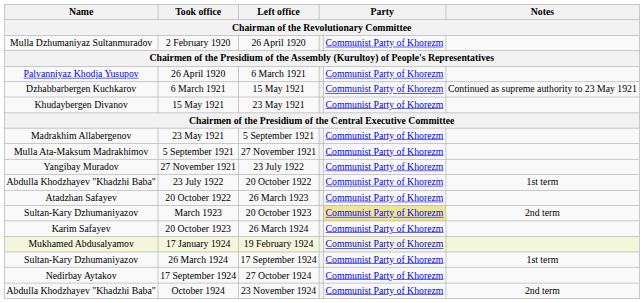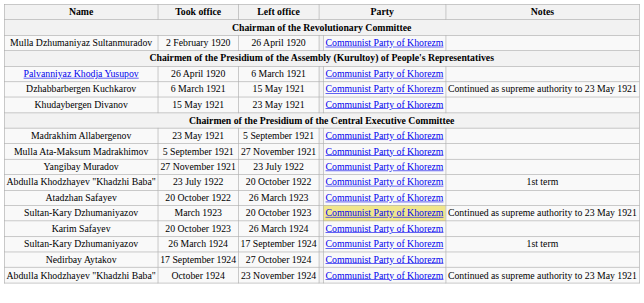 <table class="wikitable" style="text-align:center;">
 <tr>
 <th>Name</th>
 <th>Took office</th>
 <th>Left office</th>
 <th colspan=2>Party</th>
 <th>Notes</th>
 </tr>
 <tr>
 <th colspan=6>Chairman of the Revolutionary Committee</th>
 </tr>
 <tr>
 <td>Mulla Dzhumaniyaz Sultanmuradov</td>
 <td>2 February 1920</td>
 <td>26 April 1920</td>
 <th></th>
 <td><a href='#'>Communist Party of Khorezm</a></td>
 <td></td>
 </tr>
 <tr>
 <th colspan=6>Chairmen of the Presidium of the Assembly (Kurultoy) of People's Representatives</th>
 </tr>
 <tr>
 <td><a href='#'>Palvanniyaz Khodja Yusupov</a></td>
 <td>26 April 1920</td>
 <td>6 March 1921</td>
 <th></th>
 <td><a href='#'>Communist Party of Khorezm</a></td>
 <td></td>
 </tr>
 <tr>
 <td>Dzhabbarbergen Kuchkarov</td>
 <td>6 March 1921</td>
 <td>15 May 1921</td>
 <th></th>
 <td><a href='#'>Communist Party of Khorezm</a></td>
 <td>Continued as supreme authority to 23 May 1921</td>
 </tr>
 <tr>
 <td>Khudaybergen Divanov</td>
 <td>15 May 1921</td>
 <td>23 May 1921</td>
 <th></th>
 <td><a href='#'>Communist Party of Khorezm</a></td>
 <td></td>
 </tr>
 <tr>
 <th colspan=6>Chairmen of the Presidium of the Central Executive Committee</th>
 </tr>
 <tr>
 <td>Madrakhim Allabergenov</td>
 <td>23 May 1921</td>
 <td>5 September 1921</td>
 <th></th>
 <td><a href='#'>Communist Party of Khorezm</a></td>
 <td></td>
 </tr>
 <tr>
 <td>Mulla Ata-Maksum Madrakhimov</td>
 <td>5 September 1921</td>
 <td>27 November 1921</td>
 <th></th>
 <td><a href='#'>Communist Party of Khorezm</a></td>
 <td></td>
 </tr>
 <tr>
 <td>Yangibay Muradov</td>
 <td>27 November 1921</td>
 <td>23 July 1922</td>
 <th></th>
 <td><a href='#'>Communist Party of Khorezm</a></td>
 <td></td>
 </tr>
 <tr>
 <td>Abdulla Khodzhayev "Khadzhi Baba"</td>
 <td>23 July 1922</td>
 <td>20 October 1922</td>
 <th></th>
 <td><a href='#'>Communist Party of Khorezm</a></td>
 <td>1st term</td>
 </tr>
 <tr>
 <td>Atadzhan Safayev</td>
 <td>20 October 1922</td>
 <td>26 March 1923</td>
 <th></th>
 <td><a href='#'>Communist Party of Khorezm</a></td>
 <td></td>
 </tr>
 <tr>
 <td>Sultan-Kary Dzhumaniyazov</td>
 <td>March 1923</td>
 <td>20 October 1923</td>
 <th></th>
 <td style="background: khaki;"><a href='#'>Communist Party of Khorezm</a></td>
-<td>2nd term</td>
+<td>Continued as supreme authority to 23 May 1921</td>
 </tr>
 <tr>
 <td>Karim Safayev</td>
 <td>20 October 1923</td>
 <td>26 March 1924</td>
-<th></th>
-<td><a href='#'>Communist Party of Khorezm</a></td>
-<td></td>
-</tr>
-<tr style="background:#F5F5DC;">
-<td>Mukhamed Abdusalyamov</td>
-<td>17 January 1924</td>
-<td>19 February 1924</td>
 <th></th>
 <td><a href='#'>Communist Party of Khorezm</a></td>
 <td></td>
 </tr>
 <tr>
 <td>Sultan-Kary Dzhumaniyazov</td>
 <td>26 March 1924</td>
 <td>17 September 1924</td>
 <th></th>
 <td><a href='#'>Communist Party of Khorezm</a></td>
 <td>1st term</td>
 </tr>
 <tr>
 <td>Nedirbay Aytakov</td>
 <td>17 September 1924</td>
 <td>27 October 1924</td>
 <th></th>
 <td><a href='#'>Communist Party of Khorezm</a></td>
 <td></td>
 </tr>
 <tr>
 <td>Abdulla Khodzhayev "Khadzhi Baba"</td>
 <td>October 1924</td>
 <td>23 November 1924</td>
 <th></th>
 <td><a href='#'>Communist Party of Khorezm</a></td>
-<td>2nd term</td>
+<td>Continued as supreme authority to 23 May 1921</td>
 </tr>
 </table>
